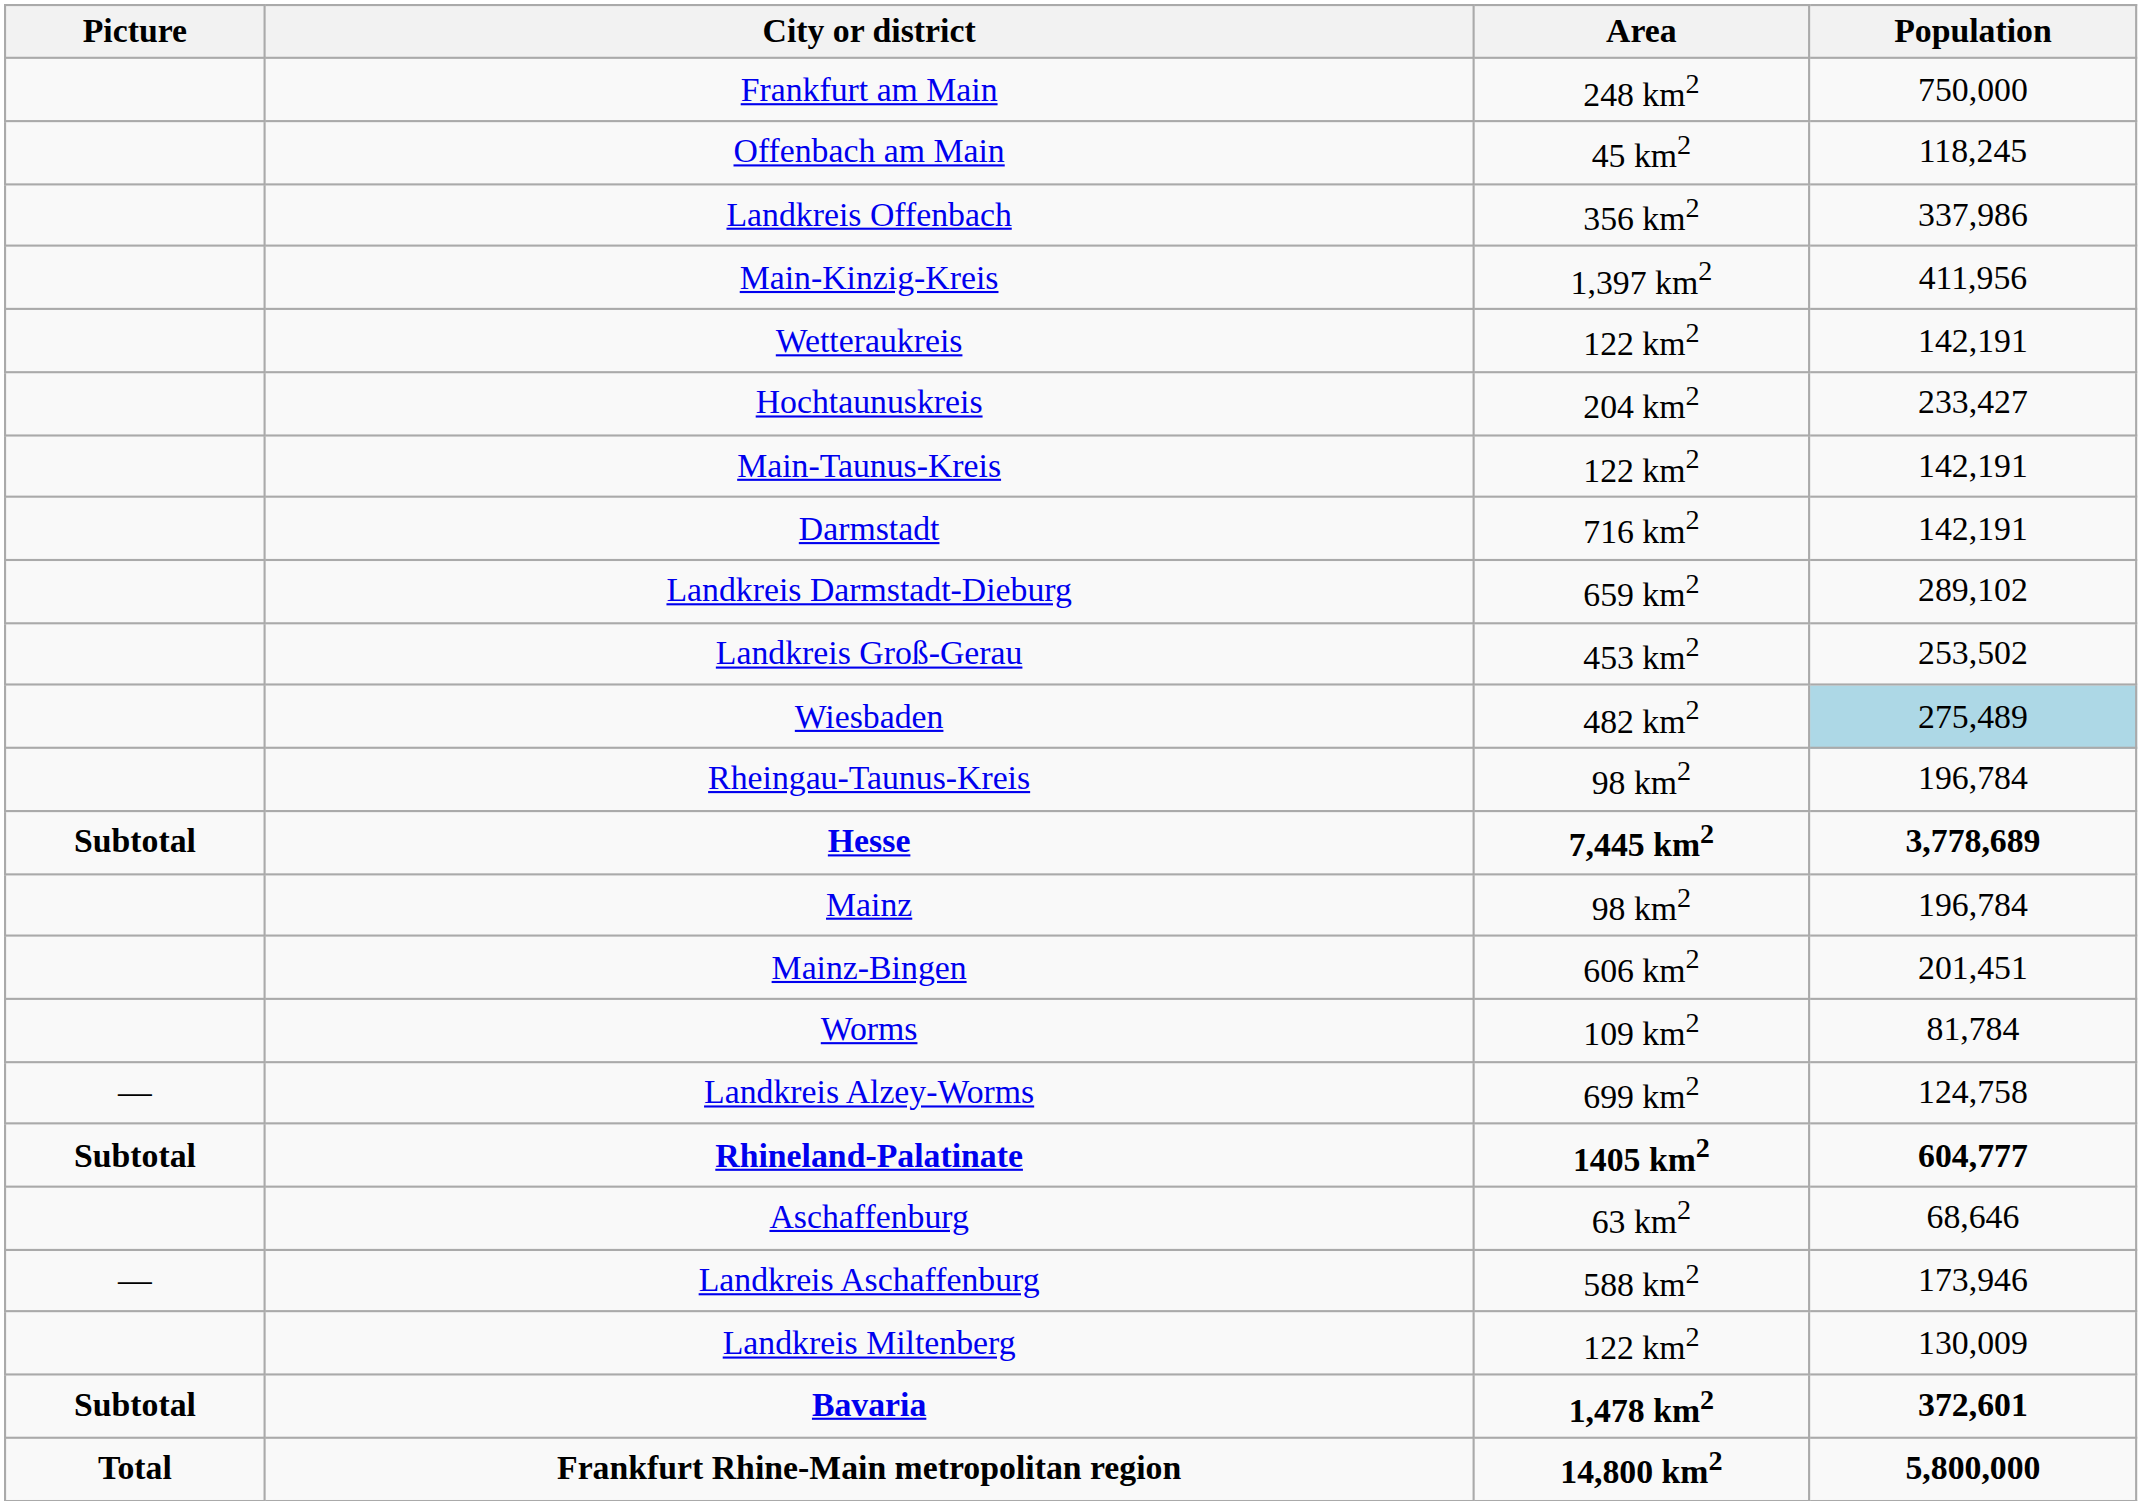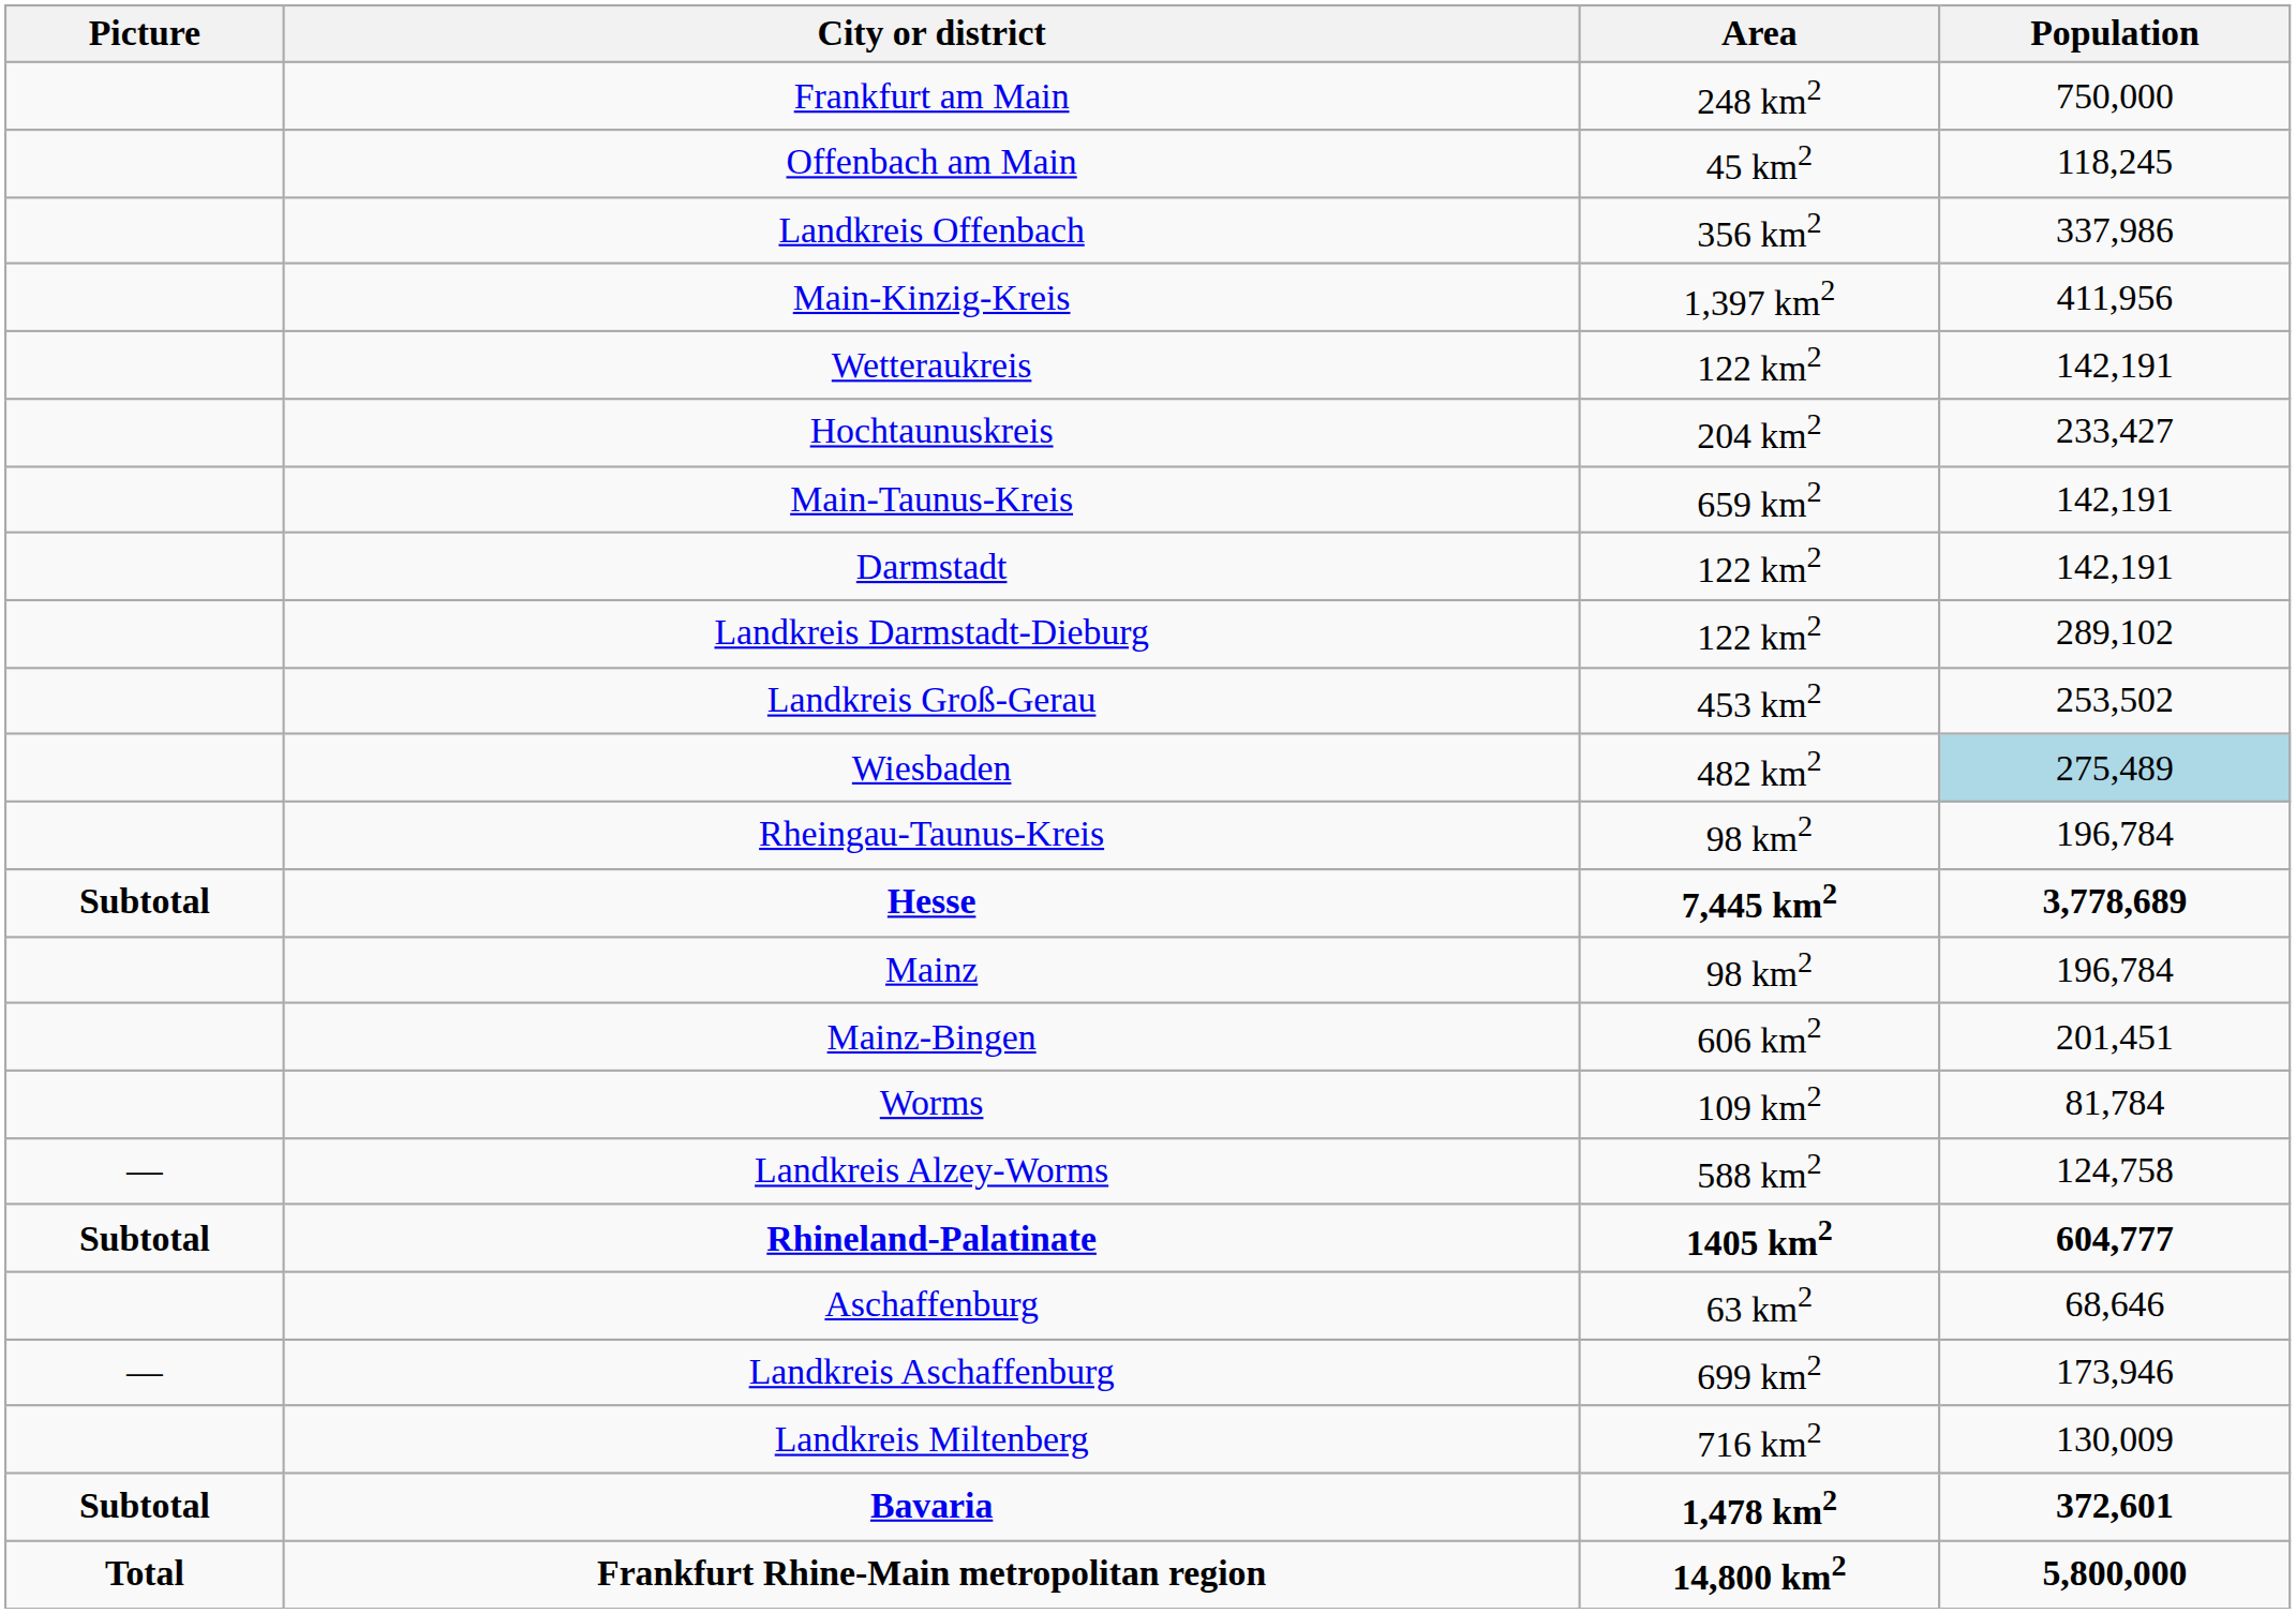 <table class="wikitable sortable" style="font-size: 100%; width:80%; text-align: center">
 <tr>
 <th valign=bottom class="unsortable">Picture</th>
 <th valign=bottom>City or district</th>
 <th valign=bottom>Area</th>
 <th valign=bottom>Population</th>
 </tr>
 <tr>
 <td></td>
 <td><a href='#'>Frankfurt am Main</a></td>
 <td>248 km<sup>2</sup></td>
 <td>750,000</td>
 </tr>
 <tr>
 <td></td>
 <td><a href='#'>Offenbach am Main</a></td>
 <td>45 km<sup>2</sup></td>
 <td>118,245</td>
 </tr>
 <tr>
 <td></td>
 <td><a href='#'>Landkreis Offenbach</a></td>
 <td>356 km<sup>2</sup></td>
 <td>337,986</td>
 </tr>
 <tr>
 <td></td>
 <td><a href='#'>Main-Kinzig-Kreis</a></td>
 <td>1,397 km<sup>2</sup></td>
 <td>411,956</td>
 </tr>
 <tr>
 <td></td>
 <td><a href='#'>Wetteraukreis</a></td>
 <td>122 km<sup>2</sup></td>
 <td>142,191</td>
 </tr>
 <tr>
 <td></td>
 <td><a href='#'>Hochtaunuskreis</a></td>
 <td>204 km<sup>2</sup></td>
 <td>233,427</td>
 </tr>
 <tr>
 <td></td>
 <td><a href='#'>Main-Taunus-Kreis</a></td>
+<td>659 km<sup>2</sup></td>
+<td>142,191</td>
+</tr>
+<tr>
+<td></td>
+<td><a href='#'>Darmstadt</a></td>
 <td>122 km<sup>2</sup></td>
 <td>142,191</td>
 </tr>
 <tr>
 <td></td>
-<td><a href='#'>Darmstadt</a></td>
-<td>716 km<sup>2</sup></td>
-<td>142,191</td>
-</tr>
-<tr>
-<td></td>
 <td><a href='#'>Landkreis Darmstadt-Dieburg</a></td>
-<td>659 km<sup>2</sup></td>
+<td>122 km<sup>2</sup></td>
 <td>289,102</td>
 </tr>
 <tr>
 <td></td>
 <td><a href='#'>Landkreis Groß-Gerau</a></td>
 <td>453 km<sup>2</sup></td>
 <td>253,502</td>
 </tr>
 <tr>
 <td></td>
 <td><a href='#'>Wiesbaden</a></td>
 <td>482 km<sup>2</sup></td>
 <td style="background: lightblue;">275,489</td>
 </tr>
 <tr>
 <td></td>
 <td><a href='#'>Rheingau-Taunus-Kreis</a></td>
 <td>98 km<sup>2</sup></td>
 <td>196,784</td>
 </tr>
 <tr>
 <td colspan="1"><strong>Subtotal</strong></td>
 <td><strong><a href='#'>Hesse</a></strong></td>
 <td><strong>7,445 km<sup>2</sup></strong></td>
 <td><strong>3,778,689</strong></td>
 </tr>
 <tr>
 <td></td>
 <td><a href='#'>Mainz</a></td>
 <td>98 km<sup>2</sup></td>
 <td>196,784</td>
 </tr>
 <tr>
 <td></td>
 <td><a href='#'>Mainz-Bingen</a></td>
 <td>606 km<sup>2</sup></td>
 <td>201,451</td>
 </tr>
 <tr>
 <td></td>
 <td><a href='#'>Worms</a></td>
 <td>109 km<sup>2</sup></td>
 <td>81,784</td>
 </tr>
 <tr>
 <td>—</td>
 <td><a href='#'>Landkreis Alzey-Worms</a></td>
-<td>699 km<sup>2</sup></td>
+<td>588 km<sup>2</sup></td>
 <td>124,758</td>
 </tr>
 <tr>
 <td colspan="1"><strong>Subtotal</strong></td>
 <td><strong><a href='#'>Rhineland-Palatinate</a></strong></td>
 <td><strong>1405 km<sup>2</sup></strong></td>
 <td><strong>604,777</strong></td>
 </tr>
 <tr>
 <td></td>
 <td><a href='#'>Aschaffenburg</a></td>
 <td>63 km<sup>2</sup></td>
 <td>68,646</td>
 </tr>
 <tr>
 <td>—</td>
 <td><a href='#'>Landkreis Aschaffenburg</a></td>
-<td>588 km<sup>2</sup></td>
+<td>699 km<sup>2</sup></td>
 <td>173,946</td>
 </tr>
 <tr>
 <td></td>
 <td><a href='#'>Landkreis Miltenberg</a></td>
-<td>122 km<sup>2</sup></td>
+<td>716 km<sup>2</sup></td>
 <td>130,009</td>
 </tr>
 <tr>
 <td colspan="1"><strong>Subtotal</strong></td>
 <td><strong><a href='#'>Bavaria</a></strong></td>
 <td><strong>1,478 km<sup>2</sup></strong></td>
 <td><strong>372,601</strong></td>
 </tr>
 <tr>
 <td colspan="1"><strong>Total</strong></td>
 <td><strong>Frankfurt Rhine-Main metropolitan region</strong></td>
 <td><strong>14,800 km<sup>2</sup></strong></td>
 <td><strong>5,800,000</strong></td>
 </tr>
 </table>
